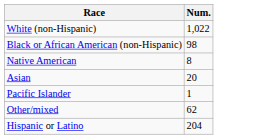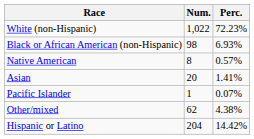 <table class="wikitable">
 <tr>
 <th>Race</th>
 <th>Num.</th>
+<th>Perc.</th>
 </tr>
 <tr>
 <td><a href='#'>White</a> (non-Hispanic)</td>
 <td>1,022</td>
+<td>72.23%</td>
 </tr>
 <tr>
 <td><a href='#'>Black or African American</a> (non-Hispanic)</td>
 <td>98</td>
+<td>6.93%</td>
 </tr>
 <tr>
 <td><a href='#'>Native American</a></td>
 <td>8</td>
+<td>0.57%</td>
 </tr>
 <tr>
 <td><a href='#'>Asian</a></td>
 <td>20</td>
+<td>1.41%</td>
 </tr>
 <tr>
 <td><a href='#'>Pacific Islander</a></td>
 <td>1</td>
+<td>0.07%</td>
 </tr>
 <tr>
 <td><a href='#'>Other/mixed</a></td>
 <td>62</td>
+<td>4.38%</td>
 </tr>
 <tr>
 <td><a href='#'>Hispanic</a> or <a href='#'>Latino</a></td>
 <td>204</td>
+<td>14.42%</td>
 </tr>
 </table>
